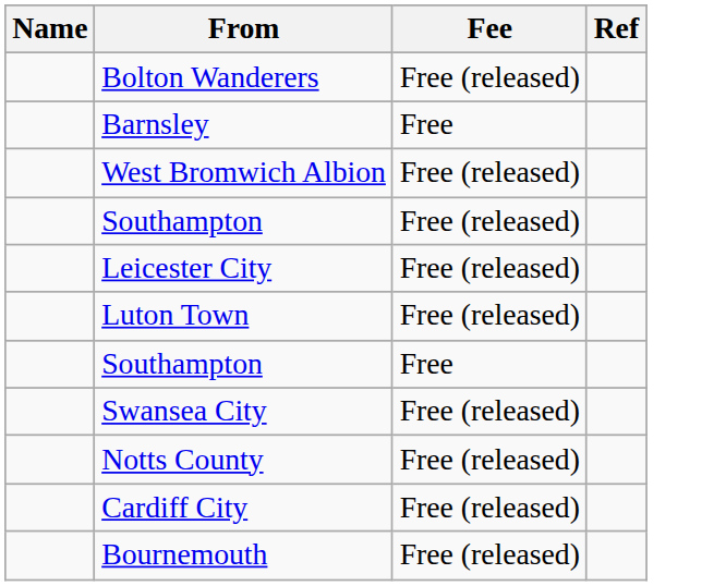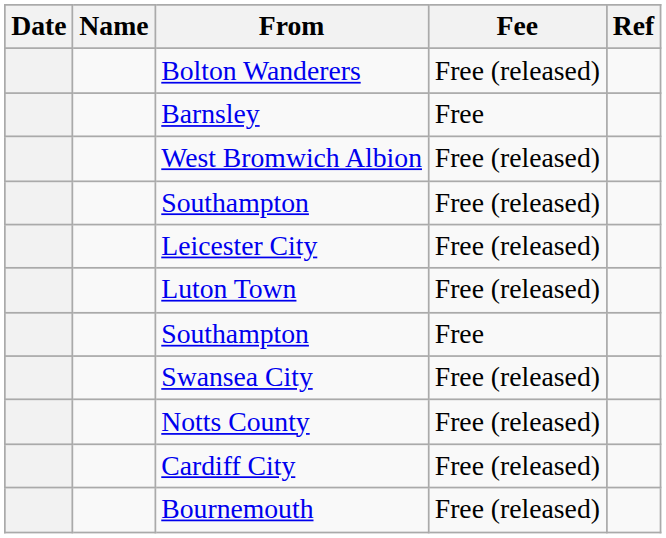 <table class="wikitable sortable plainrowheaders">
 <tr>
+<th scope=col>Date</th>
 <th scope=col>Name</th>
 <th scope=col>From</th>
 <th scope=col>Fee</th>
 <th scope=col class=unsortable>Ref</th>
 </tr>
 <tr>
+<th scope=row></th>
 <td></td>
 <td><a href='#'>Bolton Wanderers</a></td>
 <td>Free (released)</td>
 <td style="text-align:center;"></td>
 </tr>
 <tr>
+<th scope=row></th>
 <td></td>
 <td><a href='#'>Barnsley</a></td>
 <td>Free</td>
 <td style="text-align:center;"></td>
 </tr>
 <tr>
+<th scope=row></th>
 <td></td>
 <td><a href='#'>West Bromwich Albion</a></td>
 <td>Free (released)</td>
 <td style="text-align:center;"></td>
 </tr>
 <tr>
+<th scope=row></th>
 <td></td>
 <td><a href='#'>Southampton</a></td>
 <td>Free (released)</td>
 <td style="text-align:center;"></td>
 </tr>
 <tr>
+<th scope=row></th>
 <td></td>
 <td><a href='#'>Leicester City</a></td>
 <td>Free (released)</td>
 <td style="text-align:center;"></td>
 </tr>
 <tr>
+<th scope=row></th>
 <td></td>
 <td><a href='#'>Luton Town</a></td>
 <td>Free (released)</td>
 <td style="text-align:center;"></td>
 </tr>
 <tr>
+<th scope=row></th>
 <td></td>
 <td><a href='#'>Southampton</a></td>
 <td>Free</td>
 <td style="text-align:center;"></td>
 </tr>
 <tr>
+<th scope=row></th>
 <td></td>
 <td><a href='#'>Swansea City</a></td>
 <td>Free (released)</td>
 <td style="text-align:center;"></td>
 </tr>
 <tr>
+<th scope=row></th>
 <td></td>
 <td><a href='#'>Notts County</a></td>
 <td>Free (released)</td>
 <td style="text-align:center;"></td>
 </tr>
 <tr>
+<th scope=row></th>
 <td></td>
 <td><a href='#'>Cardiff City</a></td>
 <td>Free (released)</td>
 <td style="text-align:center;"></td>
 </tr>
 <tr>
+<th scope=row></th>
 <td></td>
 <td><a href='#'>Bournemouth</a></td>
 <td>Free (released)</td>
 <td style="text-align:center;"></td>
 </tr>
 </table>
